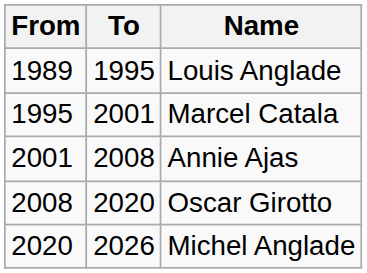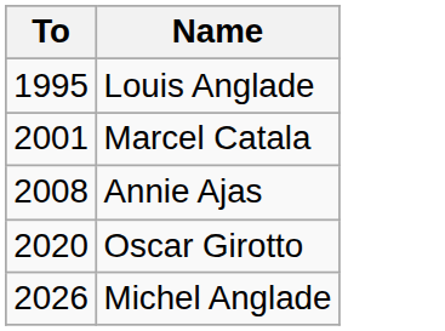 <table class="wikitable">
 <tr>
-<th>From</th>
 <th>To</th>
 <th>Name</th>
 </tr>
 <tr>
-<td>1989</td>
 <td>1995</td>
 <td>Louis Anglade</td>
 </tr>
 <tr>
-<td>1995</td>
 <td>2001</td>
 <td>Marcel Catala</td>
 </tr>
 <tr>
-<td>2001</td>
 <td>2008</td>
 <td>Annie Ajas</td>
 </tr>
 <tr>
-<td>2008</td>
 <td>2020</td>
 <td>Oscar Girotto</td>
 </tr>
 <tr>
-<td>2020</td>
 <td>2026</td>
 <td>Michel Anglade</td>
 </tr>
 </table>
